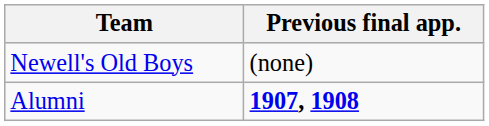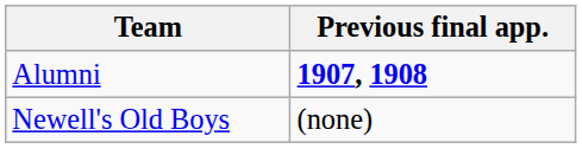 <table class="wikitable">
 <tr>
 <th width=150px>Team</th>
 <th width=150px>Previous final app.</th>
 </tr>
 <tr>
+<td><a href='#'>Alumni</a></td>
+<td><strong><a href='#'>1907</a>, <a href='#'>1908</a></strong></td>
+</tr>
+<tr>
 <td><a href='#'>Newell's Old Boys</a></td>
 <td>(none)</td>
 </tr>
-<tr>
-<td><a href='#'>Alumni</a></td>
-<td><strong><a href='#'>1907</a>, <a href='#'>1908</a></strong></td>
-</tr>
 </table>
